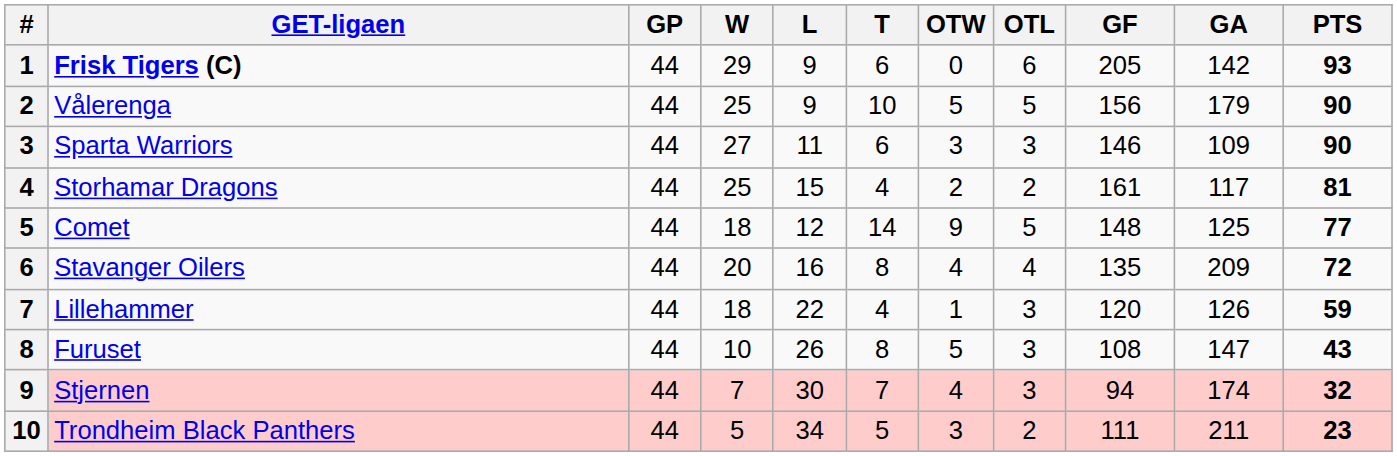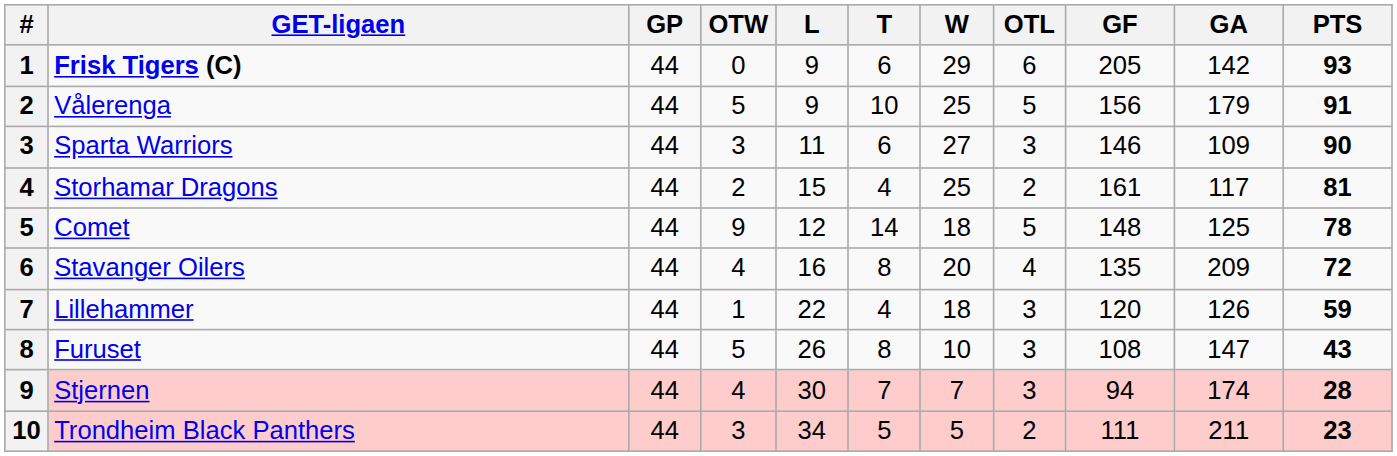 <table class="wikitable sortable" style="text-align:center">
 <tr>
 <th width="3%">#<br></th>
 <th width="40%"><a href='#'>GET-ligaen</a><br></th>
 <th width="5%">GP<br></th>
-<th width="5%">W<br></th>
+<th width="5%">OTW<br></th>
 <th width="5%">L<br></th>
 <th width="5%">T<br></th>
-<th width="5%">OTW<br></th>
+<th width="5%">W<br></th>
 <th width="5%">OTL<br></th>
 <th width="7.5%">GF<br></th>
 <th width="7.5%">GA<br></th>
 <th width="7.5%">PTS<br></th>
 </tr>
 <tr>
 <th>1</th>
 <td align=left><strong><a href='#'>Frisk Tigers</a> (C)</strong></td>
 <td>44</td>
-<td>29</td>
+<td>0</td>
 <td>9</td>
 <td>6</td>
-<td>0</td>
+<td>29</td>
 <td>6</td>
 <td>205</td>
 <td>142</td>
 <td><strong>93</strong></td>
 </tr>
 <tr>
 <th>2</th>
 <td align=left><a href='#'>Vålerenga</a></td>
 <td>44</td>
-<td>25</td>
+<td>5</td>
 <td>9</td>
 <td>10</td>
-<td>5</td>
+<td>25</td>
 <td>5</td>
 <td>156</td>
 <td>179</td>
-<td><strong>90</strong></td>
+<td><strong>91</strong></td>
 </tr>
 <tr>
 <th>3</th>
 <td align=left><a href='#'>Sparta Warriors</a></td>
 <td>44</td>
-<td>27</td>
+<td>3</td>
 <td>11</td>
 <td>6</td>
-<td>3</td>
+<td>27</td>
 <td>3</td>
 <td>146</td>
 <td>109</td>
 <td><strong>90</strong></td>
 </tr>
 <tr>
 <th>4</th>
 <td align=left><a href='#'>Storhamar Dragons</a></td>
 <td>44</td>
-<td>25</td>
+<td>2</td>
 <td>15</td>
 <td>4</td>
-<td>2</td>
+<td>25</td>
 <td>2</td>
 <td>161</td>
 <td>117</td>
 <td><strong>81</strong></td>
 </tr>
 <tr>
 <th>5</th>
 <td align=left><a href='#'>Comet</a></td>
 <td>44</td>
-<td>18</td>
+<td>9</td>
 <td>12</td>
 <td>14</td>
-<td>9</td>
+<td>18</td>
 <td>5</td>
 <td>148</td>
 <td>125</td>
-<td><strong>77</strong></td>
+<td><strong>78</strong></td>
 </tr>
 <tr>
 <th>6</th>
 <td align=left><a href='#'>Stavanger Oilers</a></td>
 <td>44</td>
-<td>20</td>
+<td>4</td>
 <td>16</td>
 <td>8</td>
-<td>4</td>
+<td>20</td>
 <td>4</td>
 <td>135</td>
 <td>209</td>
 <td><strong>72</strong></td>
 </tr>
 <tr>
 <th>7</th>
 <td align=left><a href='#'>Lillehammer</a></td>
 <td>44</td>
-<td>18</td>
+<td>1</td>
 <td>22</td>
 <td>4</td>
-<td>1</td>
+<td>18</td>
 <td>3</td>
 <td>120</td>
 <td>126</td>
 <td><strong>59</strong></td>
 </tr>
 <tr>
 <th>8</th>
 <td align=left><a href='#'>Furuset</a></td>
 <td>44</td>
-<td>10</td>
+<td>5</td>
 <td>26</td>
 <td>8</td>
-<td>5</td>
+<td>10</td>
 <td>3</td>
 <td>108</td>
 <td>147</td>
 <td><strong>43</strong></td>
 </tr>
 <tr bgcolor=#ffcccc>
 <th>9</th>
 <td align=left><a href='#'>Stjernen</a></td>
 <td>44</td>
-<td>7</td>
+<td>4</td>
 <td>30</td>
 <td>7</td>
-<td>4</td>
+<td>7</td>
 <td>3</td>
 <td>94</td>
 <td>174</td>
-<td><strong>32</strong></td>
+<td><strong>28</strong></td>
 </tr>
 <tr bgcolor=#ffcccc>
 <th>10</th>
 <td align=left><a href='#'>Trondheim Black Panthers</a></td>
 <td>44</td>
-<td>5</td>
+<td>3</td>
 <td>34</td>
 <td>5</td>
-<td>3</td>
+<td>5</td>
 <td>2</td>
 <td>111</td>
 <td>211</td>
 <td><strong>23</strong></td>
 </tr>
 </table>
